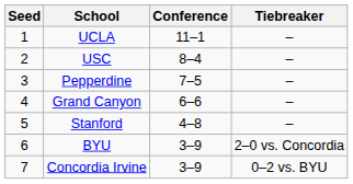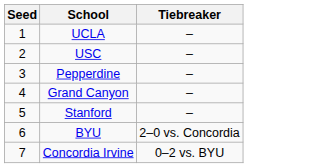 <table class="wikitable" style="white-space:nowrap; font-size:95%;text-align:center">
 <tr>
 <th>Seed</th>
 <th>School</th>
-<th>Conference</th>
 <th>Tiebreaker</th>
 </tr>
 <tr>
 <td>1</td>
 <td><a href='#'>UCLA</a></td>
-<td>11–1</td>
 <td>–</td>
 </tr>
 <tr>
 <td>2</td>
 <td><a href='#'>USC</a></td>
-<td>8–4</td>
 <td>–</td>
 </tr>
 <tr>
 <td>3</td>
 <td><a href='#'>Pepperdine</a></td>
-<td>7–5</td>
 <td>–</td>
 </tr>
 <tr>
 <td>4</td>
 <td><a href='#'>Grand Canyon</a></td>
-<td>6–6</td>
 <td>–</td>
 </tr>
 <tr>
 <td>5</td>
 <td><a href='#'>Stanford</a></td>
-<td>4–8</td>
 <td>–</td>
 </tr>
 <tr>
 <td>6</td>
 <td><a href='#'>BYU</a></td>
-<td>3–9</td>
 <td>2–0 vs. Concordia</td>
 </tr>
 <tr>
 <td>7</td>
 <td><a href='#'>Concordia Irvine</a></td>
-<td>3–9</td>
 <td>0–2 vs. BYU</td>
 </tr>
 </table>
